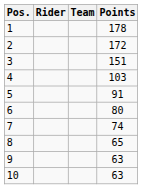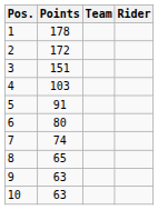 <table class="wikitable sortable">
 <tr>
 <th>Pos.</th>
+<th>Points</th>
+<th>Team</th>
 <th>Rider</th>
-<th>Team</th>
-<th>Points</th>
 </tr>
 <tr>
 <td>1</td>
+<td align=center>178</td>
 <td></td>
 <td></td>
-<td align=center>178</td>
 </tr>
 <tr>
 <td>2</td>
+<td align=center>172</td>
 <td></td>
 <td></td>
-<td align=center>172</td>
 </tr>
 <tr>
 <td>3</td>
+<td align=center>151</td>
 <td></td>
 <td></td>
-<td align=center>151</td>
 </tr>
 <tr>
 <td>4</td>
+<td align=center>103</td>
 <td></td>
 <td></td>
-<td align=center>103</td>
 </tr>
 <tr>
 <td>5</td>
+<td align=center>91</td>
 <td></td>
 <td></td>
-<td align=center>91</td>
 </tr>
 <tr>
 <td>6</td>
+<td align=center>80</td>
 <td></td>
 <td></td>
-<td align=center>80</td>
 </tr>
 <tr>
 <td>7</td>
+<td align=center>74</td>
 <td></td>
 <td></td>
-<td align=center>74</td>
 </tr>
 <tr>
 <td>8</td>
+<td align=center>65</td>
 <td></td>
 <td></td>
-<td align=center>65</td>
 </tr>
 <tr>
 <td>9</td>
+<td align=center>63</td>
 <td></td>
 <td></td>
-<td align=center>63</td>
 </tr>
 <tr>
 <td>10</td>
+<td align=center>63</td>
 <td></td>
 <td></td>
-<td align=center>63</td>
 </tr>
 </table>
